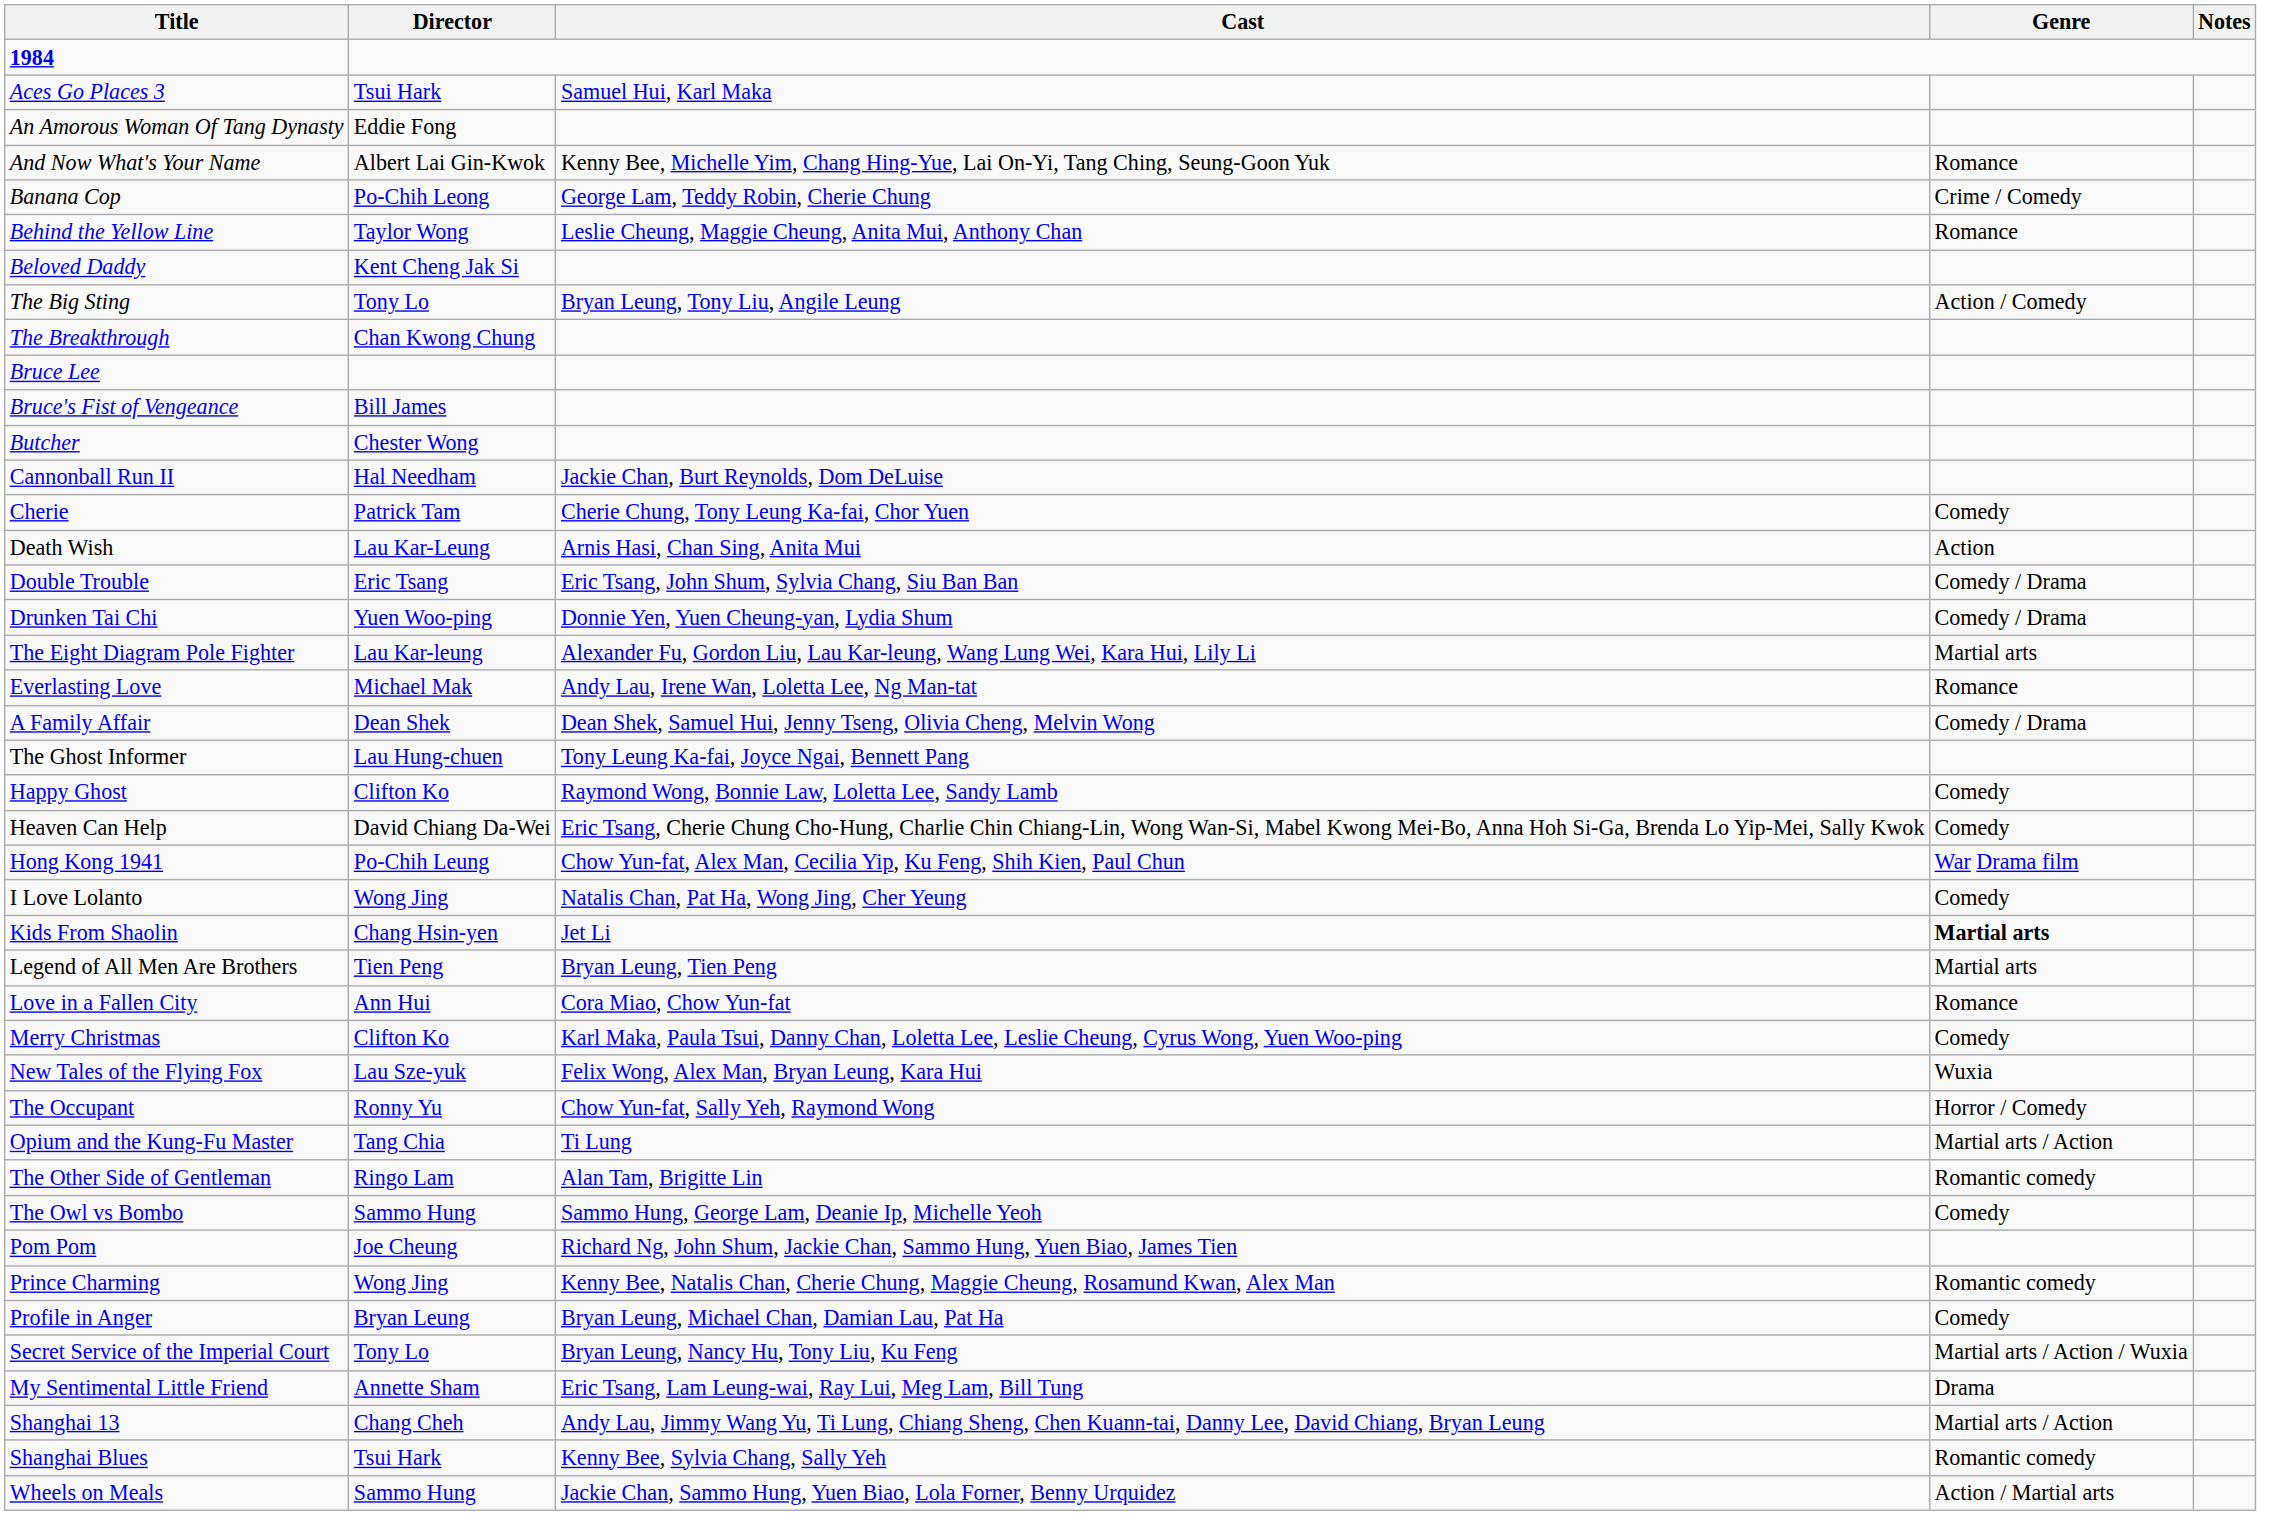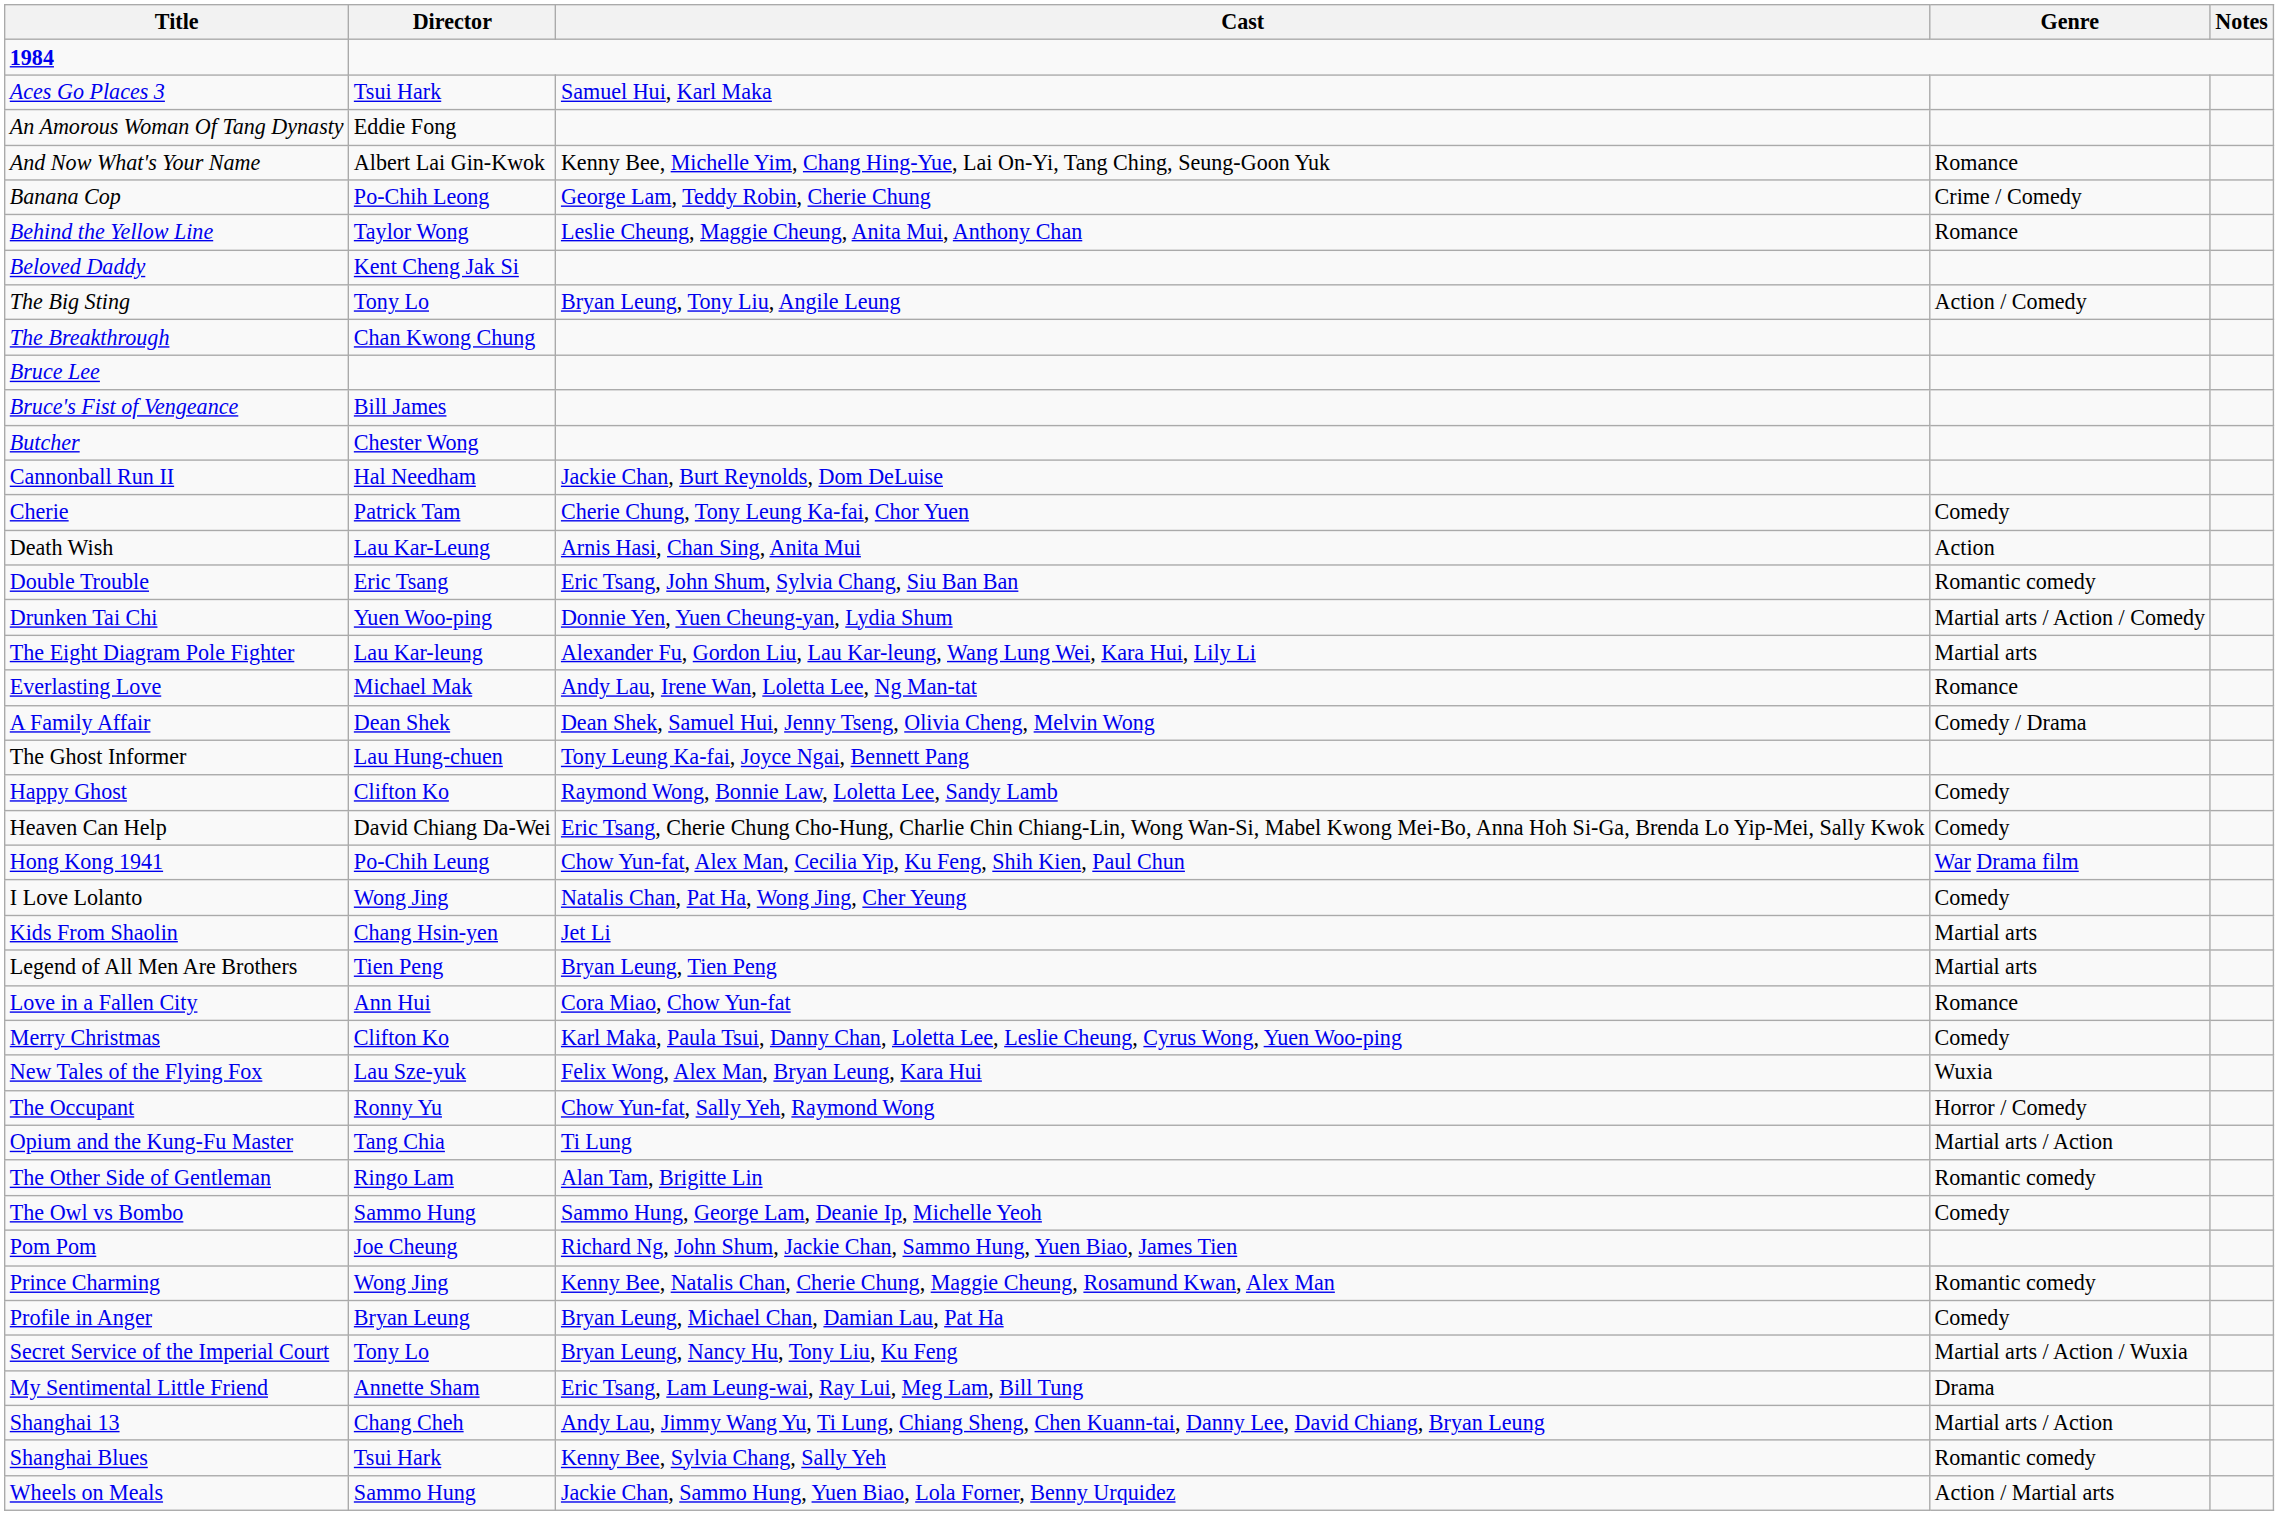 <table class="wikitable">
 <tr>
 <th>Title</th>
 <th>Director</th>
 <th>Cast</th>
 <th>Genre</th>
 <th>Notes</th>
 </tr>
 <tr>
 <td><strong><a href='#'>1984</a></strong></td>
 </tr>
 <tr>
 <td><em><a href='#'>Aces Go Places 3</a></em></td>
 <td><a href='#'>Tsui Hark</a></td>
 <td><a href='#'>Samuel Hui</a>, <a href='#'>Karl Maka</a></td>
 <td></td>
 <td></td>
 </tr>
 <tr>
 <td><em>An Amorous Woman Of Tang Dynasty</em></td>
 <td>Eddie Fong</td>
 <td></td>
 <td></td>
 <td></td>
 </tr>
 <tr>
 <td><em>And Now What's Your Name</em></td>
 <td>Albert Lai Gin-Kwok</td>
 <td>Kenny Bee, <a href='#'>Michelle Yim</a>, <a href='#'>Chang Hing-Yue</a>, Lai On-Yi, Tang Ching, Seung-Goon Yuk</td>
 <td>Romance</td>
 <td></td>
 </tr>
 <tr>
 <td><em>Banana Cop</em></td>
 <td><a href='#'>Po-Chih Leong</a></td>
 <td><a href='#'>George Lam</a>, <a href='#'>Teddy Robin</a>, <a href='#'>Cherie Chung</a></td>
 <td>Crime / Comedy</td>
 <td></td>
 </tr>
 <tr>
 <td><em><a href='#'>Behind the Yellow Line</a></em></td>
 <td><a href='#'>Taylor Wong</a></td>
 <td><a href='#'>Leslie Cheung</a>, <a href='#'>Maggie Cheung</a>, <a href='#'>Anita Mui</a>, <a href='#'>Anthony Chan</a></td>
 <td>Romance</td>
 <td></td>
 </tr>
 <tr>
 <td><em><a href='#'>Beloved Daddy</a></em></td>
 <td><a href='#'>Kent Cheng Jak Si</a></td>
 <td></td>
 <td></td>
 <td></td>
 </tr>
 <tr>
 <td><em>The Big Sting</em></td>
 <td><a href='#'>Tony Lo</a></td>
 <td><a href='#'>Bryan Leung</a>, <a href='#'>Tony Liu</a>, <a href='#'>Angile Leung</a></td>
 <td>Action / Comedy</td>
 <td></td>
 </tr>
 <tr>
 <td><em><a href='#'>The Breakthrough</a></em></td>
 <td><a href='#'>Chan Kwong Chung</a></td>
 <td></td>
 <td></td>
 <td></td>
 </tr>
 <tr>
 <td><em><a href='#'>Bruce Lee</a></em></td>
 <td></td>
 <td></td>
 <td></td>
 <td></td>
 </tr>
 <tr>
 <td><em><a href='#'>Bruce's Fist of Vengeance</a></em></td>
 <td><a href='#'>Bill James</a></td>
 <td></td>
 <td></td>
 <td></td>
 </tr>
 <tr>
 <td><em><a href='#'>Butcher</a><strong></td>
 <td><a href='#'>Chester Wong</a></td>
 <td></td>
 <td></td>
 <td></td>
 </tr>
 <tr>
 <td></em><a href='#'>Cannonball Run II</a><em></td>
 <td><a href='#'>Hal Needham</a></td>
 <td><a href='#'>Jackie Chan</a>, <a href='#'>Burt Reynolds</a>, <a href='#'>Dom DeLuise</a></td>
 <td></td>
 <td></td>
 </tr>
 <tr>
 <td></em><a href='#'>Cherie</a><em></td>
 <td><a href='#'>Patrick Tam</a></td>
 <td><a href='#'>Cherie Chung</a>, <a href='#'>Tony Leung Ka-fai</a>, <a href='#'>Chor Yuen</a></td>
 <td>Comedy</td>
 <td></td>
 </tr>
 <tr>
 <td></em>Death Wish<em></td>
 <td><a href='#'>Lau Kar-Leung</a></td>
 <td><a href='#'>Arnis Hasi</a>, <a href='#'>Chan Sing</a>, <a href='#'>Anita Mui</a></td>
 <td>Action</td>
 <td></td>
 </tr>
 <tr>
 <td></em><a href='#'>Double Trouble</a><em></td>
 <td><a href='#'>Eric Tsang</a></td>
 <td><a href='#'>Eric Tsang</a>, <a href='#'>John Shum</a>, <a href='#'>Sylvia Chang</a>, <a href='#'>Siu Ban Ban</a></td>
-<td>Comedy / Drama</td>
+<td>Romantic comedy</td>
 <td></td>
 </tr>
 <tr>
 <td></em><a href='#'>Drunken Tai Chi</a><em></td>
 <td><a href='#'>Yuen Woo-ping</a></td>
 <td><a href='#'>Donnie Yen</a>, <a href='#'>Yuen Cheung-yan</a>, <a href='#'>Lydia Shum</a></td>
-<td>Comedy / Drama</td>
+<td>Martial arts / Action / Comedy</td>
 <td></td>
 </tr>
 <tr>
 <td></em><a href='#'>The Eight Diagram Pole Fighter</a><em></td>
 <td><a href='#'>Lau Kar-leung</a></td>
 <td><a href='#'>Alexander Fu</a>, <a href='#'>Gordon Liu</a>, <a href='#'>Lau Kar-leung</a>, <a href='#'>Wang Lung Wei</a>, <a href='#'>Kara Hui</a>, <a href='#'>Lily Li</a></td>
 <td>Martial arts</td>
 <td></td>
 </tr>
 <tr>
 <td></em><a href='#'>Everlasting Love</a><em></td>
 <td><a href='#'>Michael Mak</a></td>
 <td><a href='#'>Andy Lau</a>, <a href='#'>Irene Wan</a>, <a href='#'>Loletta Lee</a>, <a href='#'>Ng Man-tat</a></td>
 <td>Romance</td>
 <td></td>
 </tr>
 <tr>
 <td></em><a href='#'>A Family Affair</a><em></td>
 <td><a href='#'>Dean Shek</a></td>
 <td><a href='#'>Dean Shek</a>, <a href='#'>Samuel Hui</a>, <a href='#'>Jenny Tseng</a>, <a href='#'>Olivia Cheng</a>, <a href='#'>Melvin Wong</a></td>
 <td>Comedy / Drama</td>
 <td></td>
 </tr>
 <tr>
 <td></em>The Ghost Informer<em></td>
 <td><a href='#'>Lau Hung-chuen</a></td>
 <td><a href='#'>Tony Leung Ka-fai</a>, <a href='#'>Joyce Ngai</a>, <a href='#'>Bennett Pang</a></td>
 <td></td>
 <td></td>
 </tr>
 <tr>
 <td></em><a href='#'>Happy Ghost</a><em></td>
 <td><a href='#'>Clifton Ko</a></td>
 <td><a href='#'>Raymond Wong</a>, <a href='#'>Bonnie Law</a>, <a href='#'>Loletta Lee</a>, <a href='#'>Sandy Lamb</a></td>
 <td>Comedy</td>
 <td></td>
 </tr>
 <tr>
 <td></em>Heaven Can Help<em></td>
 <td>David Chiang Da-Wei</td>
 <td><a href='#'>Eric Tsang</a>, Cherie Chung Cho-Hung, Charlie Chin Chiang-Lin, Wong Wan-Si, Mabel Kwong Mei-Bo, Anna Hoh Si-Ga, Brenda Lo Yip-Mei, Sally Kwok</td>
 <td>Comedy</td>
 <td></td>
 </tr>
 <tr>
 <td></em><a href='#'>Hong Kong 1941</a><em></td>
 <td><a href='#'>Po-Chih Leung</a></td>
 <td><a href='#'>Chow Yun-fat</a>, <a href='#'>Alex Man</a>, <a href='#'>Cecilia Yip</a>, <a href='#'>Ku Feng</a>, <a href='#'>Shih Kien</a>, <a href='#'>Paul Chun</a></td>
 <td><a href='#'>War</a> <a href='#'>Drama film</a></td>
 </tr>
 <tr>
 <td></em>I Love Lolanto<em></td>
 <td><a href='#'>Wong Jing</a></td>
 <td><a href='#'>Natalis Chan</a>, <a href='#'>Pat Ha</a>, <a href='#'>Wong Jing</a>, <a href='#'>Cher Yeung</a></td>
 <td>Comedy</td>
 <td></td>
 </tr>
 <tr>
 <td></em><a href='#'>Kids From Shaolin</a><em></td>
 <td><a href='#'>Chang Hsin-yen</a></td>
 <td><a href='#'>Jet Li</a></td>
-<td><strong>Martial arts</strong></td>
+<td>Martial arts</td>
 <td></td>
 </tr>
 <tr>
 <td></em>Legend of All Men Are Brothers<em></td>
 <td><a href='#'>Tien Peng</a></td>
 <td><a href='#'>Bryan Leung</a>, <a href='#'>Tien Peng</a></td>
 <td>Martial arts</td>
 <td></td>
 </tr>
 <tr>
 <td></em><a href='#'>Love in a Fallen City</a><em></td>
 <td><a href='#'>Ann Hui</a></td>
 <td><a href='#'>Cora Miao</a>, <a href='#'>Chow Yun-fat</a></td>
 <td>Romance</td>
 <td></td>
 </tr>
 <tr>
 <td></em><a href='#'>Merry Christmas</a><em></td>
 <td><a href='#'>Clifton Ko</a></td>
 <td><a href='#'>Karl Maka</a>, <a href='#'>Paula Tsui</a>, <a href='#'>Danny Chan</a>, <a href='#'>Loletta Lee</a>, <a href='#'>Leslie Cheung</a>, <a href='#'>Cyrus Wong</a>, <a href='#'>Yuen Woo-ping</a></td>
 <td>Comedy</td>
 <td></td>
 </tr>
 <tr>
 <td></em><a href='#'>New Tales of the Flying Fox</a><em></td>
 <td><a href='#'>Lau Sze-yuk</a></td>
 <td><a href='#'>Felix Wong</a>, <a href='#'>Alex Man</a>, <a href='#'>Bryan Leung</a>, <a href='#'>Kara Hui</a></td>
 <td>Wuxia</td>
 <td></td>
 </tr>
 <tr>
 <td></em><a href='#'>The Occupant</a><em></td>
 <td><a href='#'>Ronny Yu</a></td>
 <td><a href='#'>Chow Yun-fat</a>, <a href='#'>Sally Yeh</a>, <a href='#'>Raymond Wong</a></td>
 <td>Horror / Comedy</td>
 <td></td>
 </tr>
 <tr>
 <td></em><a href='#'>Opium and the Kung-Fu Master</a><em></td>
 <td><a href='#'>Tang Chia</a></td>
 <td><a href='#'>Ti Lung</a></td>
 <td>Martial arts / Action</td>
 <td></td>
 </tr>
 <tr>
 <td></em><a href='#'>The Other Side of Gentleman</a><em></td>
 <td><a href='#'>Ringo Lam</a></td>
 <td><a href='#'>Alan Tam</a>, <a href='#'>Brigitte Lin</a></td>
 <td>Romantic comedy</td>
 <td></td>
 </tr>
 <tr>
 <td></em><a href='#'>The Owl vs Bombo</a><em></td>
 <td><a href='#'>Sammo Hung</a></td>
 <td><a href='#'>Sammo Hung</a>, <a href='#'>George Lam</a>, <a href='#'>Deanie Ip</a>, <a href='#'>Michelle Yeoh</a></td>
 <td>Comedy</td>
 <td></td>
 </tr>
 <tr>
 <td></em><a href='#'>Pom Pom</a><em></td>
 <td><a href='#'>Joe Cheung</a></td>
 <td><a href='#'>Richard Ng</a>, <a href='#'>John Shum</a>, <a href='#'>Jackie Chan</a>, <a href='#'>Sammo Hung</a>, <a href='#'>Yuen Biao</a>, <a href='#'>James Tien</a></td>
 <td></td>
 <td></td>
 </tr>
 <tr>
 <td></em><a href='#'>Prince Charming</a><em></td>
 <td><a href='#'>Wong Jing</a></td>
 <td><a href='#'>Kenny Bee</a>, <a href='#'>Natalis Chan</a>, <a href='#'>Cherie Chung</a>, <a href='#'>Maggie Cheung</a>, <a href='#'>Rosamund Kwan</a>, <a href='#'>Alex Man</a></td>
 <td>Romantic comedy</td>
 <td></td>
 </tr>
 <tr>
 <td></em><a href='#'>Profile in Anger</a><em></td>
 <td><a href='#'>Bryan Leung</a></td>
 <td><a href='#'>Bryan Leung</a>, <a href='#'>Michael Chan</a>, <a href='#'>Damian Lau</a>, <a href='#'>Pat Ha</a></td>
 <td>Comedy</td>
 <td></td>
 </tr>
 <tr>
 <td></em><a href='#'>Secret Service of the Imperial Court</a><em></td>
 <td><a href='#'>Tony Lo</a></td>
 <td><a href='#'>Bryan Leung</a>, <a href='#'>Nancy Hu</a>, <a href='#'>Tony Liu</a>, <a href='#'>Ku Feng</a></td>
 <td>Martial arts / Action / Wuxia</td>
 <td></td>
 </tr>
 <tr>
 <td></em><a href='#'>My Sentimental Little Friend</a><em></td>
 <td><a href='#'>Annette Sham</a></td>
 <td><a href='#'>Eric Tsang</a>, <a href='#'>Lam Leung-wai</a>, <a href='#'>Ray Lui</a>, <a href='#'>Meg Lam</a>, <a href='#'>Bill Tung</a></td>
 <td>Drama</td>
 <td></td>
 </tr>
 <tr>
 <td></em><a href='#'>Shanghai 13</a><em></td>
 <td><a href='#'>Chang Cheh</a></td>
 <td><a href='#'>Andy Lau</a>, <a href='#'>Jimmy Wang Yu</a>, <a href='#'>Ti Lung</a>, <a href='#'>Chiang Sheng</a>, <a href='#'>Chen Kuann-tai</a>, <a href='#'>Danny Lee</a>, <a href='#'>David Chiang</a>, <a href='#'>Bryan Leung</a></td>
 <td>Martial arts / Action</td>
 <td></td>
 </tr>
 <tr>
 <td></em><a href='#'>Shanghai Blues</a><em></td>
 <td><a href='#'>Tsui Hark</a></td>
 <td><a href='#'>Kenny Bee</a>, <a href='#'>Sylvia Chang</a>, <a href='#'>Sally Yeh</a></td>
 <td>Romantic comedy</td>
 <td></td>
 </tr>
 <tr>
 <td></em><a href='#'>Wheels on Meals</a><em></td>
 <td><a href='#'>Sammo Hung</a></td>
 <td><a href='#'>Jackie Chan</a>, <a href='#'>Sammo Hung</a>, <a href='#'>Yuen Biao</a>, <a href='#'>Lola Forner</a>, <a href='#'>Benny Urquidez</a></td>
 <td>Action / Martial arts</td>
 <td></td>
 </tr>
 </table>
